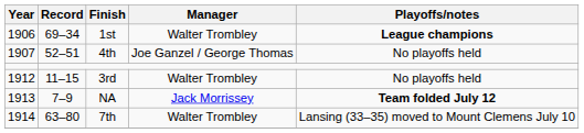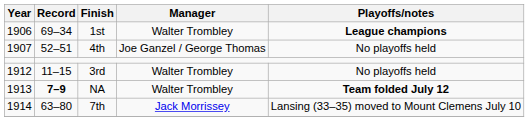 <table class="wikitable">
 <tr>
 <th>Year</th>
 <th>Record</th>
 <th>Finish</th>
 <th>Manager</th>
 <th>Playoffs/notes</th>
 </tr>
 <tr align=center>
 <td>1906</td>
 <td>69–34</td>
 <td>1st</td>
 <td>Walter Trombley</td>
 <td><strong>League champions</strong></td>
 </tr>
 <tr align=center>
 <td>1907</td>
 <td>52–51</td>
 <td>4th</td>
 <td>Joe Ganzel / George Thomas</td>
 <td>No playoffs held</td>
 </tr>
 <tr align=center>
 <td></td>
 </tr>
 <tr align=center>
 <td>1912</td>
 <td>11–15</td>
 <td>3rd</td>
 <td>Walter Trombley</td>
 <td>No playoffs held</td>
 </tr>
 <tr align=center>
 <td>1913</td>
-<td>7–9</td>
+<td><strong>7–9</strong></td>
 <td>NA</td>
-<td><a href='#'>Jack Morrissey</a></td>
+<td>Walter Trombley</td>
 <td><strong>Team folded July 12</strong></td>
 </tr>
 <tr align=center>
 <td>1914</td>
 <td>63–80</td>
 <td>7th</td>
-<td>Walter Trombley</td>
+<td><a href='#'>Jack Morrissey</a></td>
 <td>Lansing (33–35) moved to Mount Clemens July 10</td>
 </tr>
 <tr align=center>
 </tr>
 </table>
